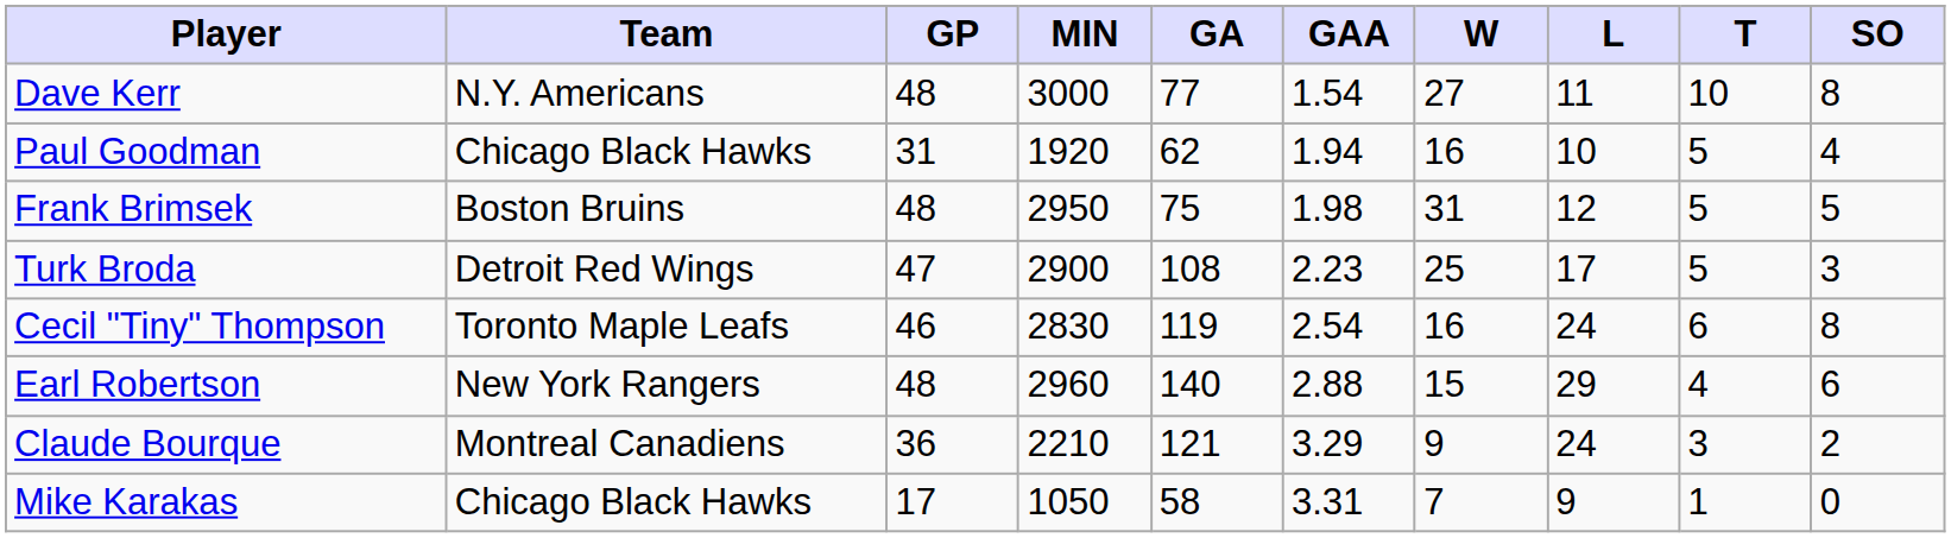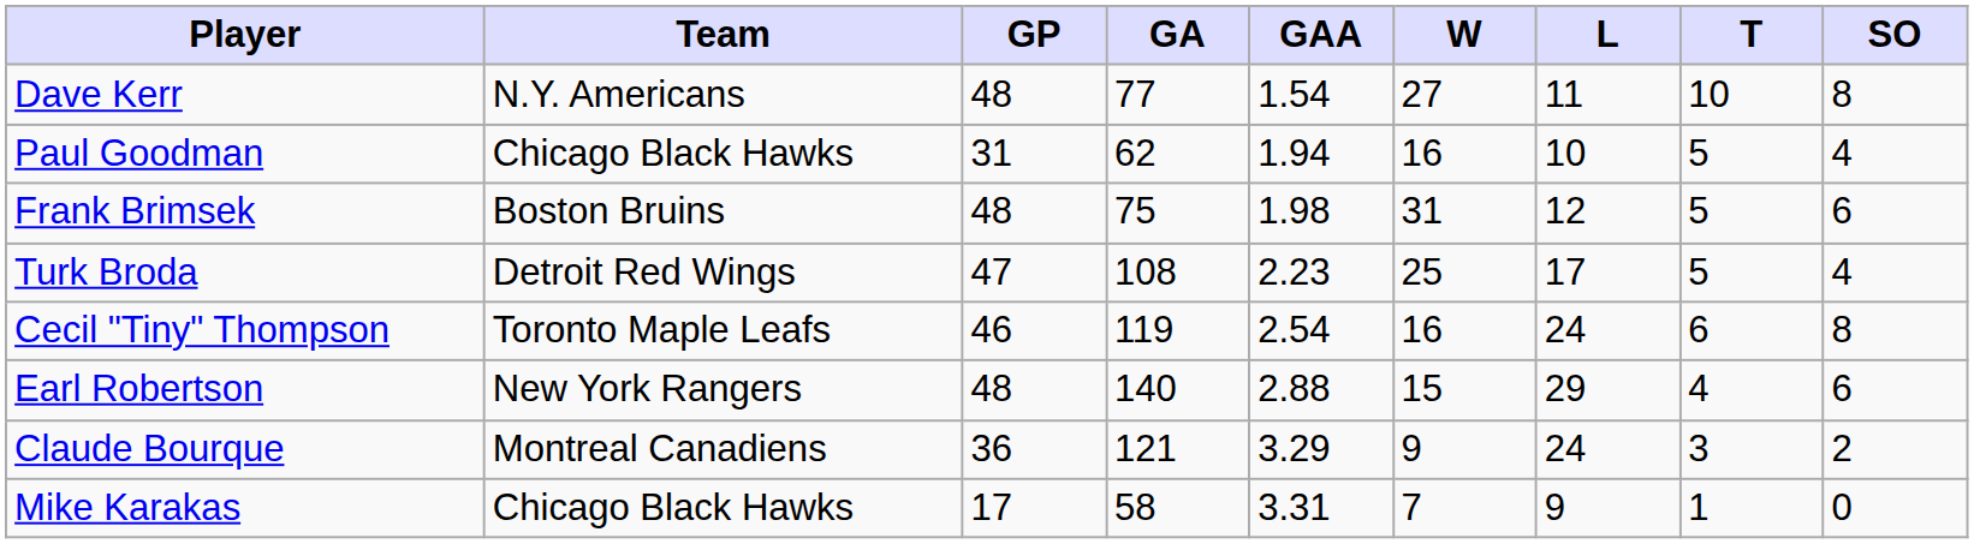 <table class="wikitable">
 <tr>
 <th style="background:#ddf; width:20%;">Player</th>
 <th style="background:#ddf; width:20%;">Team</th>
 <th style="background:#ddf; width:6%;">GP</th>
-<th style="background:#ddf; width:6%;">MIN</th>
 <th style="background:#ddf; width:6%;">GA</th>
 <th style="background:#ddf; width:6%;">GAA</th>
 <th style="background:#ddf; width:6%;">W</th>
 <th style="background:#ddf; width:6%;">L</th>
 <th style="background:#ddf; width:6%;">T</th>
 <th style="background:#ddf; width:6%;">SO</th>
 </tr>
 <tr>
 <td><a href='#'>Dave Kerr</a></td>
 <td>N.Y. Americans</td>
 <td>48</td>
-<td>3000</td>
 <td>77</td>
 <td>1.54</td>
 <td>27</td>
 <td>11</td>
 <td>10</td>
 <td>8</td>
 </tr>
 <tr>
 <td><a href='#'>Paul Goodman</a></td>
 <td>Chicago Black Hawks</td>
 <td>31</td>
-<td>1920</td>
 <td>62</td>
 <td>1.94</td>
 <td>16</td>
 <td>10</td>
 <td>5</td>
 <td>4</td>
 </tr>
 <tr>
 <td><a href='#'>Frank Brimsek</a></td>
 <td>Boston Bruins</td>
 <td>48</td>
-<td>2950</td>
 <td>75</td>
 <td>1.98</td>
 <td>31</td>
 <td>12</td>
 <td>5</td>
-<td>5</td>
+<td>6</td>
 </tr>
 <tr>
 <td><a href='#'>Turk Broda</a></td>
 <td>Detroit Red Wings</td>
 <td>47</td>
-<td>2900</td>
 <td>108</td>
 <td>2.23</td>
 <td>25</td>
 <td>17</td>
 <td>5</td>
-<td>3</td>
+<td>4</td>
 </tr>
 <tr>
 <td><a href='#'>Cecil "Tiny" Thompson</a></td>
 <td>Toronto Maple Leafs</td>
 <td>46</td>
-<td>2830</td>
 <td>119</td>
 <td>2.54</td>
 <td>16</td>
 <td>24</td>
 <td>6</td>
 <td>8</td>
 </tr>
 <tr>
 <td><a href='#'>Earl Robertson</a></td>
 <td>New York Rangers</td>
 <td>48</td>
-<td>2960</td>
 <td>140</td>
 <td>2.88</td>
 <td>15</td>
 <td>29</td>
 <td>4</td>
 <td>6</td>
 </tr>
 <tr>
 <td><a href='#'>Claude Bourque</a></td>
 <td>Montreal Canadiens</td>
 <td>36</td>
-<td>2210</td>
 <td>121</td>
 <td>3.29</td>
 <td>9</td>
 <td>24</td>
 <td>3</td>
 <td>2</td>
 </tr>
 <tr>
 <td><a href='#'>Mike Karakas</a></td>
 <td>Chicago Black Hawks</td>
 <td>17</td>
-<td>1050</td>
 <td>58</td>
 <td>3.31</td>
 <td>7</td>
 <td>9</td>
 <td>1</td>
 <td>0</td>
 </tr>
 </table>
